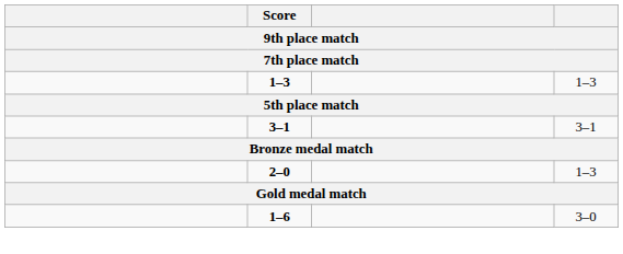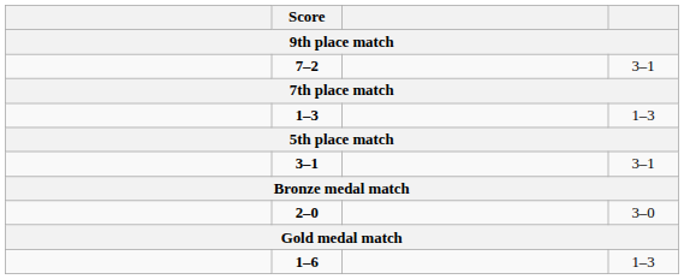 <table class="wikitable" style="text-align: center; ">
 <tr>
 <th align="right" width="270"></th>
 <th width="65">Score</th>
 <th align="left" width="270"></th>
 <th width="65"></th>
 </tr>
 <tr>
 <th colspan="4">9th place match</th>
+</tr>
+<tr>
+<td align="left"><strong></strong></td>
+<td><strong>7–2</strong></td>
+<td align="left"></td>
+<td>3–1 <strong></strong></td>
 </tr>
 <tr>
 <th colspan="4">7th place match</th>
 </tr>
 <tr>
 <td align="left"></td>
 <td><strong>1–3</strong></td>
 <td align="left"><strong></strong></td>
 <td>1–3 <strong></strong></td>
 </tr>
 <tr>
 <th colspan="4">5th place match</th>
 </tr>
 <tr>
 <td align="left"><strong></strong></td>
 <td><strong>3–1</strong></td>
 <td align="left"></td>
 <td>3–1 <strong></strong></td>
 </tr>
 <tr>
 <th colspan="4">Bronze medal match</th>
 </tr>
 <tr>
 <td align="left"><strong></strong></td>
 <td><strong>2–0</strong></td>
 <td align="left"></td>
-<td>1–3 <strong></strong></td>
+<td>3–0 <strong></strong></td>
 </tr>
 <tr>
 <th colspan="4">Gold medal match</th>
 </tr>
 <tr>
 <td align="left"></td>
 <td><strong>1–6</strong></td>
 <td align="left"><strong></strong></td>
-<td>3–0 <strong></strong></td>
+<td>1–3 <strong></strong></td>
 </tr>
 </table>
